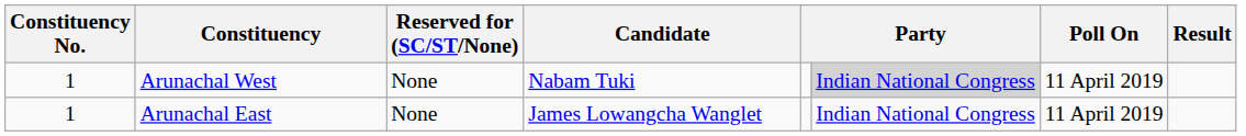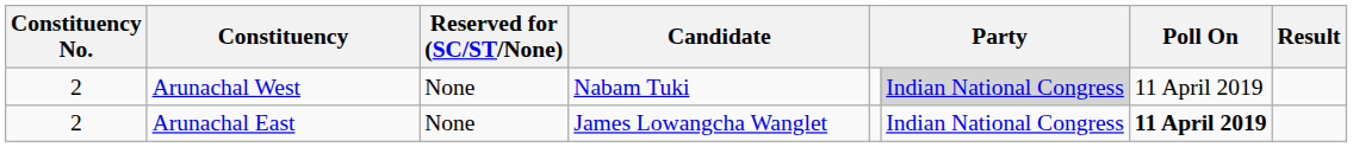 <table class= "wikitable sortable">
 <tr>
 <th>Constituency <br> No.</th>
 <th style="width:180px;">Constituency</th>
 <th>Reserved for<br>(<a href='#'>SC/ST</a>/None)</th>
 <th style="width:200px;">Candidate </th>
 <th colspan="2">Party</th>
 <th>Poll On</th>
 <th>Result</th>
 </tr>
 <tr>
-<td style="text-align:center;">1</td>
+<td style="text-align:center;">2</td>
 <td><a href='#'>Arunachal West</a></td>
 <td>None</td>
 <td><a href='#'>Nabam Tuki</a></td>
 <td bgcolor=></td>
 <td style="background: lightgrey;"><a href='#'>Indian National Congress</a></td>
 <td>11 April 2019</td>
 <td></td>
 </tr>
 <tr>
-<td style="text-align:center;">1</td>
+<td style="text-align:center;">2</td>
 <td><a href='#'>Arunachal East</a></td>
 <td>None</td>
 <td><a href='#'>James Lowangcha Wanglet</a></td>
 <td bgcolor=></td>
 <td><a href='#'>Indian National Congress</a></td>
-<td>11 April 2019</td>
+<td><strong>11 April 2019</strong></td>
 <td></td>
 </tr>
 </table>
